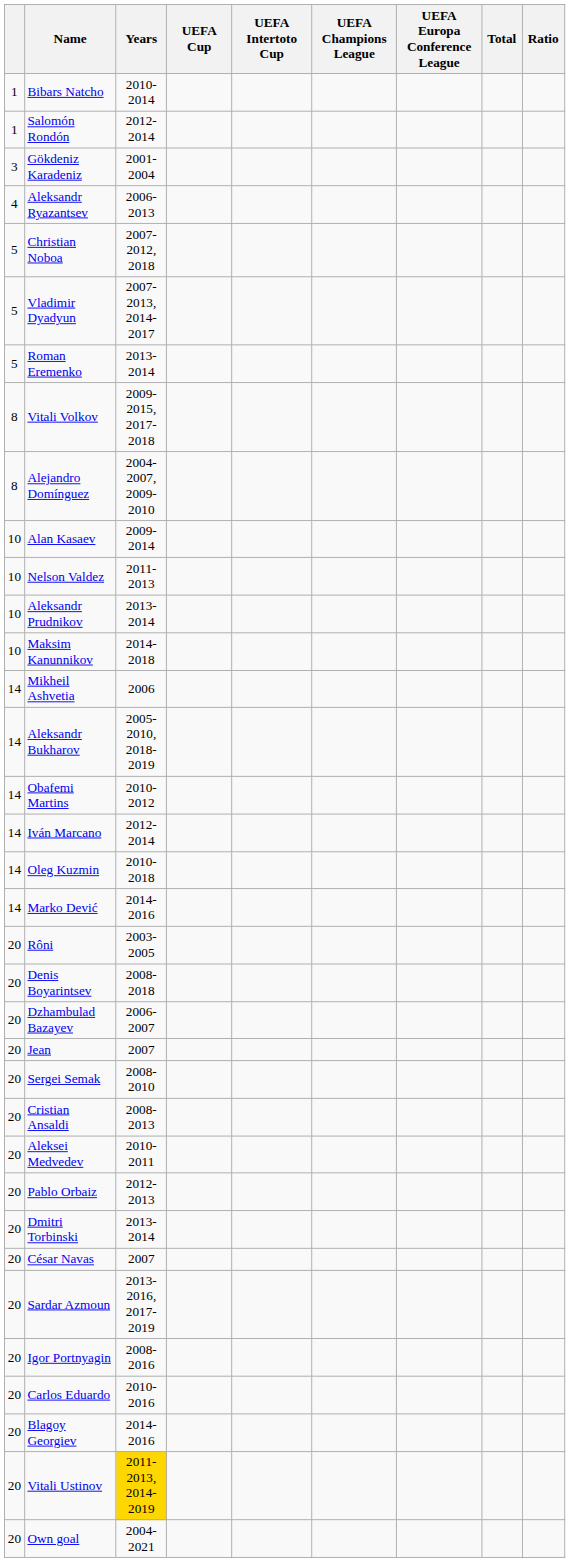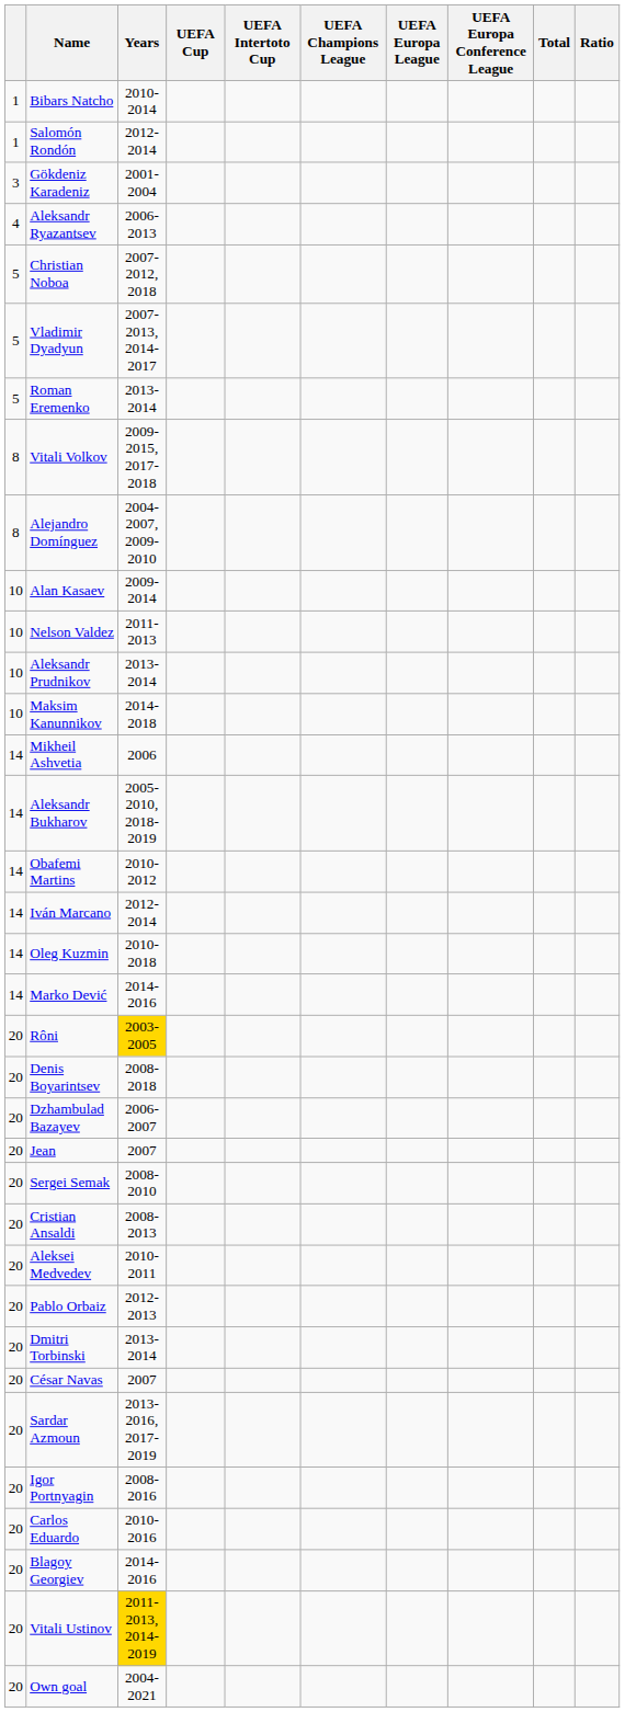 <table class="wikitable sortable"  style="text-align:center; font-size:90%; ">
 <tr>
 <th width=20px></th>
 <th width=300px>Name</th>
 <th width=200px>Years</th>
 <th width=350px>UEFA Cup</th>
 <th width=350px>UEFA Intertoto Cup</th>
 <th width=250px>UEFA Champions League</th>
+<th width=250px>UEFA Europa League</th>
 <th width=250px>UEFA Europa Conference League</th>
 <th width=100px>Total</th>
 <th width=100px>Ratio</th>
 </tr>
 <tr>
 <td>1</td>
 <td align="left"> <a href='#'>Bibars Natcho</a></td>
 <td>2010-2014</td>
+<td></td>
 <td></td>
 <td></td>
 <td></td>
 <td></td>
 <td></td>
 <td></td>
 </tr>
 <tr>
 <td>1</td>
 <td align="left"> <a href='#'>Salomón Rondón</a></td>
 <td>2012-2014</td>
 <td></td>
 <td></td>
 <td></td>
 <td></td>
 <td></td>
 <td></td>
+<td></td>
 </tr>
 <tr>
 <td>3</td>
 <td align="left"> <a href='#'>Gökdeniz Karadeniz</a></td>
 <td>2001-2004</td>
+<td></td>
 <td></td>
 <td></td>
 <td></td>
 <td></td>
 <td></td>
 <td></td>
 </tr>
 <tr>
 <td>4</td>
 <td align="left"> <a href='#'>Aleksandr Ryazantsev</a></td>
 <td>2006-2013</td>
 <td></td>
 <td></td>
 <td></td>
 <td></td>
 <td></td>
 <td></td>
+<td></td>
 </tr>
 <tr>
 <td>5</td>
 <td align="left"> <a href='#'>Christian Noboa</a></td>
 <td>2007-2012, 2018</td>
+<td></td>
 <td></td>
 <td></td>
 <td></td>
 <td></td>
 <td></td>
 <td></td>
 </tr>
 <tr>
 <td>5</td>
 <td align="left"> <a href='#'>Vladimir Dyadyun</a></td>
 <td>2007-2013, 2014-2017</td>
 <td></td>
 <td></td>
 <td></td>
 <td></td>
 <td></td>
 <td></td>
+<td></td>
 </tr>
 <tr>
 <td>5</td>
 <td align="left"> <a href='#'>Roman Eremenko</a></td>
 <td>2013-2014</td>
+<td></td>
 <td></td>
 <td></td>
 <td></td>
 <td></td>
 <td></td>
 <td></td>
 </tr>
 <tr>
 <td>8</td>
 <td align="left"> <a href='#'>Vitali Volkov</a></td>
 <td>2009-2015, 2017-2018</td>
 <td></td>
 <td></td>
 <td></td>
 <td></td>
 <td></td>
 <td></td>
+<td></td>
 </tr>
 <tr>
 <td>8</td>
 <td align="left"> <a href='#'>Alejandro Domínguez</a></td>
 <td>2004-2007, 2009-2010</td>
+<td></td>
 <td></td>
 <td></td>
 <td></td>
 <td></td>
 <td></td>
 <td></td>
 </tr>
 <tr>
 <td>10</td>
 <td align="left"> <a href='#'>Alan Kasaev</a></td>
 <td>2009-2014</td>
 <td></td>
 <td></td>
 <td></td>
 <td></td>
 <td></td>
 <td></td>
+<td></td>
 </tr>
 <tr>
 <td>10</td>
 <td align="left"> <a href='#'>Nelson Valdez</a></td>
 <td>2011-2013</td>
+<td></td>
 <td></td>
 <td></td>
 <td></td>
 <td></td>
 <td></td>
 <td></td>
 </tr>
 <tr>
 <td>10</td>
 <td align="left"> <a href='#'>Aleksandr Prudnikov</a></td>
 <td>2013-2014</td>
 <td></td>
 <td></td>
 <td></td>
 <td></td>
 <td></td>
 <td></td>
+<td></td>
 </tr>
 <tr>
 <td>10</td>
 <td align="left"> <a href='#'>Maksim Kanunnikov</a></td>
 <td>2014-2018</td>
+<td></td>
 <td></td>
 <td></td>
 <td></td>
 <td></td>
 <td></td>
 <td></td>
 </tr>
 <tr>
 <td>14</td>
 <td align="left"> <a href='#'>Mikheil Ashvetia</a></td>
 <td>2006</td>
 <td></td>
 <td></td>
 <td></td>
 <td></td>
 <td></td>
 <td></td>
+<td></td>
 </tr>
 <tr>
 <td>14</td>
 <td align="left"> <a href='#'>Aleksandr Bukharov</a></td>
 <td>2005-2010, 2018-2019</td>
+<td></td>
 <td></td>
 <td></td>
 <td></td>
 <td></td>
 <td></td>
 <td></td>
 </tr>
 <tr>
 <td>14</td>
 <td align="left"> <a href='#'>Obafemi Martins</a></td>
 <td>2010-2012</td>
 <td></td>
 <td></td>
 <td></td>
 <td></td>
 <td></td>
 <td></td>
+<td></td>
 </tr>
 <tr>
 <td>14</td>
 <td align="left"> <a href='#'>Iván Marcano</a></td>
 <td>2012-2014</td>
+<td></td>
 <td></td>
 <td></td>
 <td></td>
 <td></td>
 <td></td>
 <td></td>
 </tr>
 <tr>
 <td>14</td>
 <td align="left"> <a href='#'>Oleg Kuzmin</a></td>
 <td>2010-2018</td>
 <td></td>
 <td></td>
 <td></td>
 <td></td>
 <td></td>
 <td></td>
+<td></td>
 </tr>
 <tr>
 <td>14</td>
 <td align="left"> <a href='#'>Marko Dević</a></td>
 <td>2014-2016</td>
 <td></td>
 <td></td>
 <td></td>
 <td></td>
 <td></td>
 <td></td>
+<td></td>
 </tr>
 <tr>
 <td>20</td>
 <td align="left"> <a href='#'>Rôni</a></td>
-<td>2003-2005</td>
+<td style="background: gold;">2003-2005</td>
+<td></td>
 <td></td>
 <td></td>
 <td></td>
 <td></td>
 <td></td>
 <td></td>
 </tr>
 <tr>
 <td>20</td>
 <td align="left"> <a href='#'>Denis Boyarintsev</a></td>
 <td>2008-2018</td>
 <td></td>
 <td></td>
 <td></td>
 <td></td>
 <td></td>
 <td></td>
+<td></td>
 </tr>
 <tr>
 <td>20</td>
 <td align="left"> <a href='#'>Dzhambulad Bazayev</a></td>
 <td>2006-2007</td>
+<td></td>
 <td></td>
 <td></td>
 <td></td>
 <td></td>
 <td></td>
 <td></td>
 </tr>
 <tr>
 <td>20</td>
 <td align="left"> <a href='#'>Jean</a></td>
 <td>2007</td>
 <td></td>
 <td></td>
 <td></td>
 <td></td>
 <td></td>
 <td></td>
+<td></td>
 </tr>
 <tr>
 <td>20</td>
 <td align="left"> <a href='#'>Sergei Semak</a></td>
 <td>2008-2010</td>
+<td></td>
 <td></td>
 <td></td>
 <td></td>
 <td></td>
 <td></td>
 <td></td>
 </tr>
 <tr>
 <td>20</td>
 <td align="left"> <a href='#'>Cristian Ansaldi</a></td>
 <td>2008-2013</td>
 <td></td>
 <td></td>
 <td></td>
 <td></td>
 <td></td>
 <td></td>
+<td></td>
 </tr>
 <tr>
 <td>20</td>
 <td align="left"> <a href='#'>Aleksei Medvedev</a></td>
 <td>2010-2011</td>
+<td></td>
 <td></td>
 <td></td>
 <td></td>
 <td></td>
 <td></td>
 <td></td>
 </tr>
 <tr>
 <td>20</td>
 <td align="left"> <a href='#'>Pablo Orbaiz</a></td>
 <td>2012-2013</td>
 <td></td>
 <td></td>
 <td></td>
 <td></td>
 <td></td>
 <td></td>
+<td></td>
 </tr>
 <tr>
 <td>20</td>
 <td align="left"> <a href='#'>Dmitri Torbinski</a></td>
 <td>2013-2014</td>
+<td></td>
 <td></td>
 <td></td>
 <td></td>
 <td></td>
 <td></td>
 <td></td>
 </tr>
 <tr>
 <td>20</td>
 <td align="left"> <a href='#'>César Navas</a></td>
 <td>2007</td>
 <td></td>
 <td></td>
 <td></td>
 <td></td>
 <td></td>
 <td></td>
+<td></td>
 </tr>
 <tr>
 <td>20</td>
 <td align="left"> <a href='#'>Sardar Azmoun</a></td>
 <td>2013-2016, 2017-2019</td>
+<td></td>
 <td></td>
 <td></td>
 <td></td>
 <td></td>
 <td></td>
 <td></td>
 </tr>
 <tr>
 <td>20</td>
 <td align="left"> <a href='#'>Igor Portnyagin</a></td>
 <td>2008-2016</td>
 <td></td>
 <td></td>
 <td></td>
 <td></td>
 <td></td>
 <td></td>
+<td></td>
 </tr>
 <tr>
 <td>20</td>
 <td align="left"> <a href='#'>Carlos Eduardo</a></td>
 <td>2010-2016</td>
+<td></td>
 <td></td>
 <td></td>
 <td></td>
 <td></td>
 <td></td>
 <td></td>
 </tr>
 <tr>
 <td>20</td>
 <td align="left"> <a href='#'>Blagoy Georgiev</a></td>
 <td>2014-2016</td>
 <td></td>
 <td></td>
 <td></td>
 <td></td>
 <td></td>
 <td></td>
+<td></td>
 </tr>
 <tr>
 <td>20</td>
 <td align="left"> <a href='#'>Vitali Ustinov</a></td>
 <td style="background: gold;">2011-2013, 2014-2019</td>
+<td></td>
 <td></td>
 <td></td>
 <td></td>
 <td></td>
 <td></td>
 <td></td>
 </tr>
 <tr>
 <td>20</td>
 <td align="left"><a href='#'>Own goal</a></td>
 <td>2004-2021</td>
 <td></td>
 <td></td>
 <td></td>
 <td></td>
 <td></td>
 <td></td>
+<td></td>
 </tr>
 </table>
